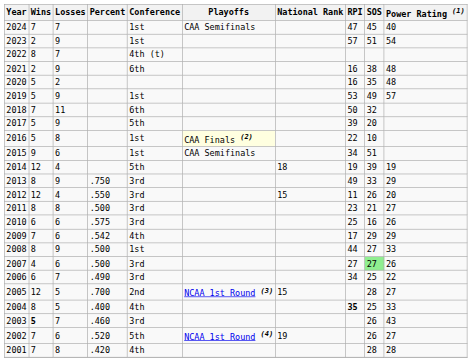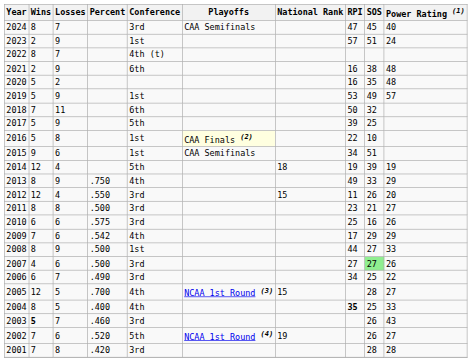 <table class="wikitable sortable">
 <tr>
 <th>Year</th>
 <th>Wins</th>
 <th>Losses</th>
 <th>Percent</th>
 <th>Conference</th>
 <th>Playoffs</th>
 <th>National Rank</th>
 <th>RPI</th>
 <th>SOS</th>
 <th>Power Rating  <sup><strong><em>(1)</em></strong></sup></th>
 </tr>
 <tr>
 <td>2024</td>
-<td>7</td>
+<td>8</td>
 <td>7</td>
 <td></td>
-<td>1st</td>
+<td>3rd</td>
 <td>CAA Semifinals</td>
 <td></td>
 <td>47</td>
 <td>45</td>
 <td>40</td>
 </tr>
 <tr>
 <td>2023</td>
 <td>2</td>
 <td>9</td>
 <td></td>
 <td>1st</td>
 <td></td>
 <td></td>
 <td>57</td>
 <td>51</td>
-<td>54</td>
+<td>24</td>
 </tr>
 <tr>
 <td>2022</td>
 <td>8</td>
 <td>7</td>
 <td></td>
 <td>4th (t)</td>
 <td></td>
 <td></td>
 <td></td>
 <td></td>
 <td></td>
 </tr>
 <tr>
 <td>2021</td>
 <td>2</td>
 <td>9</td>
 <td></td>
 <td>6th</td>
 <td></td>
 <td></td>
 <td>16</td>
 <td>38</td>
 <td>48</td>
 </tr>
 <tr>
 <td>2020</td>
 <td>5</td>
 <td>2</td>
 <td></td>
 <td></td>
 <td></td>
 <td></td>
 <td>16</td>
 <td>35</td>
 <td>48</td>
 </tr>
 <tr>
 <td>2019</td>
 <td>5</td>
 <td>9</td>
 <td></td>
 <td>1st</td>
 <td></td>
 <td></td>
 <td>53</td>
 <td>49</td>
 <td>57</td>
 </tr>
 <tr>
 <td>2018</td>
 <td>7</td>
 <td>11</td>
 <td></td>
 <td>6th</td>
 <td></td>
 <td></td>
 <td>50</td>
 <td>32</td>
 <td></td>
 </tr>
 <tr>
 <td>2017</td>
 <td>5</td>
 <td>9</td>
 <td></td>
 <td>5th</td>
 <td></td>
 <td></td>
 <td>39</td>
-<td>20</td>
+<td>25</td>
 <td></td>
 </tr>
 <tr>
 <td>2016</td>
 <td>5</td>
 <td>8</td>
 <td></td>
 <td>1st</td>
 <td style="background: lightyellow;">CAA Finals  <sup><strong><em>(2)</em></strong></sup></td>
 <td></td>
 <td>22</td>
 <td>10</td>
 <td></td>
 </tr>
 <tr>
 <td>2015</td>
 <td>9</td>
 <td>6</td>
 <td></td>
 <td>1st</td>
 <td>CAA Semifinals</td>
 <td></td>
 <td>34</td>
 <td>51</td>
 <td></td>
 </tr>
 <tr>
 <td>2014</td>
 <td>12</td>
 <td>4</td>
 <td></td>
 <td>5th</td>
 <td></td>
 <td>18</td>
 <td>19</td>
 <td>39</td>
 <td>19</td>
 </tr>
 <tr>
 <td>2013</td>
 <td>8</td>
 <td>9</td>
 <td>.750</td>
-<td>3rd</td>
+<td>4th</td>
 <td></td>
 <td></td>
 <td>49</td>
 <td>33</td>
 <td>29</td>
 </tr>
 <tr>
 <td>2012</td>
 <td>12</td>
 <td>4</td>
 <td>.550</td>
 <td>3rd</td>
 <td></td>
 <td>15</td>
 <td>11</td>
 <td>26</td>
 <td>20</td>
 </tr>
 <tr>
 <td>2011</td>
 <td>8</td>
 <td>8</td>
 <td>.500</td>
 <td>3rd</td>
 <td></td>
 <td></td>
 <td>23</td>
 <td>21</td>
 <td>27</td>
 </tr>
 <tr>
 <td>2010</td>
 <td>6</td>
 <td>6</td>
 <td>.575</td>
 <td>3rd</td>
 <td></td>
 <td></td>
 <td>25</td>
 <td>16</td>
 <td>26</td>
 </tr>
 <tr>
 <td>2009</td>
 <td>7</td>
 <td>6</td>
 <td>.542</td>
 <td>4th</td>
 <td></td>
 <td></td>
 <td>17</td>
 <td>29</td>
 <td>29</td>
 </tr>
 <tr>
 <td>2008</td>
 <td>8</td>
 <td>9</td>
 <td>.500</td>
 <td>1st</td>
 <td></td>
 <td></td>
 <td>44</td>
 <td>27</td>
 <td>33</td>
 </tr>
 <tr>
 <td>2007</td>
 <td>4</td>
 <td>6</td>
 <td>.500</td>
 <td>3rd</td>
 <td></td>
 <td></td>
 <td>27</td>
 <td style="background: lightgreen;">27</td>
 <td>26</td>
 </tr>
 <tr>
 <td>2006</td>
 <td>6</td>
 <td>7</td>
 <td>.490</td>
 <td>3rd</td>
 <td></td>
 <td></td>
 <td>34</td>
 <td>25</td>
 <td>22</td>
 </tr>
 <tr>
 <td>2005</td>
 <td>12</td>
 <td>5</td>
 <td>.700</td>
-<td>2nd</td>
+<td>4th</td>
 <td><a href='#'>NCAA 1st Round</a> <sup><strong><em>(3)</em></strong></sup></td>
 <td>15</td>
 <td></td>
 <td>28</td>
 <td>27</td>
 </tr>
 <tr>
 <td>2004</td>
 <td>8</td>
 <td>5</td>
 <td>.400</td>
 <td>4th</td>
 <td></td>
 <td></td>
 <td><strong>35</strong></td>
 <td>25</td>
 <td>33</td>
 </tr>
 <tr>
 <td>2003</td>
 <td><strong>5</strong></td>
 <td>7</td>
 <td>.460</td>
 <td>3rd</td>
 <td></td>
 <td></td>
 <td></td>
 <td>26</td>
 <td>43</td>
 </tr>
 <tr>
 <td>2002</td>
 <td>7</td>
 <td>6</td>
 <td>.520</td>
 <td>5th</td>
 <td><a href='#'>NCAA 1st Round</a> <sup><strong><em>(4)</em></strong></sup></td>
 <td>19</td>
 <td></td>
 <td>26</td>
 <td>27</td>
 </tr>
 <tr>
 <td>2001</td>
 <td>7</td>
 <td>8</td>
 <td>.420</td>
-<td>4th</td>
+<td>3rd</td>
 <td></td>
 <td></td>
 <td></td>
 <td>28</td>
 <td>28</td>
 </tr>
 <tr>
 </tr>
 </table>
